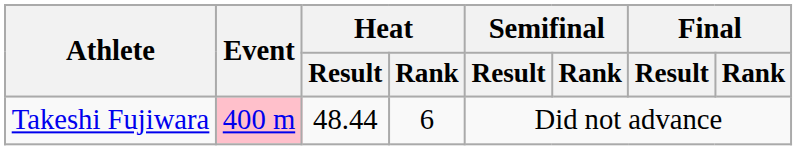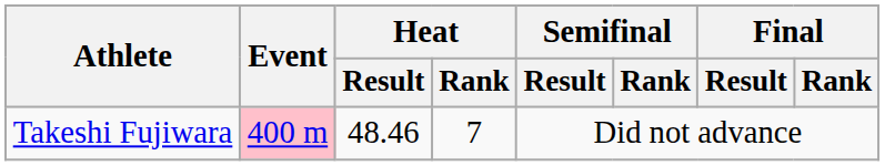 <table class=wikitable style="font-size:90%">
 <tr>
 <th rowspan="2">Athlete</th>
 <th rowspan="2">Event</th>
 <th colspan="2">Heat</th>
 <th colspan="2">Semifinal</th>
 <th colspan="2">Final</th>
 </tr>
 <tr style="font-size:95%">
 <th>Result</th>
 <th>Rank</th>
 <th>Result</th>
 <th>Rank</th>
 <th>Result</th>
 <th>Rank</th>
 </tr>
 <tr align=center>
 <td align=left><a href='#'>Takeshi Fujiwara</a></td>
 <td align=left style="background: pink;"><a href='#'>400 m</a></td>
-<td>48.44</td>
-<td>6</td>
+<td>48.46</td>
+<td>7</td>
 <td colspan=4>Did not advance</td>
 </tr>
 </table>
